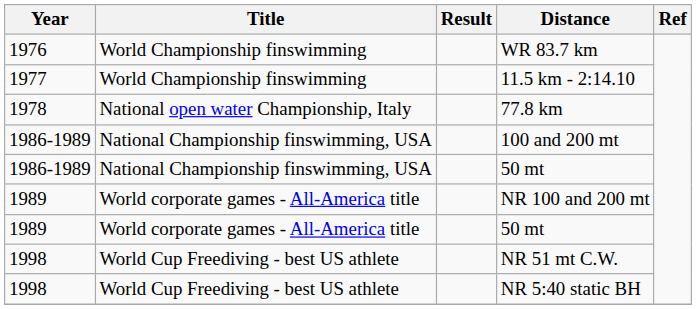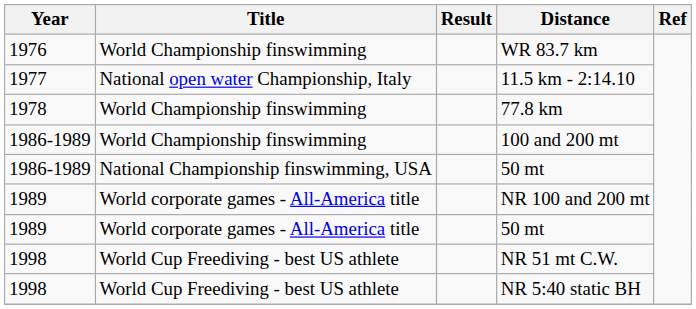 <table class="wikitable">
 <tr>
 <th scope="col">Year</th>
 <th scope="col">Title</th>
 <th scope="col">Result</th>
 <th scope="col">Distance</th>
 <th scope="col">Ref</th>
 </tr>
 <tr>
 <td>1976</td>
 <td>World Championship finswimming</td>
 <td></td>
 <td>WR 83.7 km</td>
 <td rowspan="9"></td>
 </tr>
 <tr>
 <td>1977</td>
-<td>World Championship finswimming</td>
+<td>National <a href='#'>open water</a> Championship, Italy</td>
 <td></td>
 <td>11.5 km - 2:14.10</td>
 </tr>
 <tr>
 <td>1978</td>
-<td>National <a href='#'>open water</a> Championship, Italy</td>
+<td>World Championship finswimming</td>
 <td></td>
 <td>77.8 km</td>
 </tr>
 <tr>
 <td>1986-1989</td>
-<td>National Championship finswimming, USA</td>
+<td>World Championship finswimming</td>
 <td></td>
 <td>100 and 200 mt</td>
 </tr>
 <tr>
 <td>1986-1989</td>
 <td>National Championship finswimming, USA</td>
 <td></td>
 <td>50 mt</td>
 </tr>
 <tr>
 <td>1989</td>
 <td>World corporate games - <a href='#'>All-America</a> title</td>
 <td></td>
 <td>NR 100 and 200 mt</td>
 </tr>
 <tr>
 <td>1989</td>
 <td>World corporate games - <a href='#'>All-America</a> title</td>
 <td></td>
 <td>50 mt</td>
 </tr>
 <tr>
 <td>1998</td>
 <td>World Cup Freediving - best US athlete</td>
 <td></td>
 <td>NR 51 mt C.W.</td>
 </tr>
 <tr>
 <td>1998</td>
 <td>World Cup Freediving - best US athlete</td>
 <td></td>
 <td>NR 5:40 static BH</td>
 </tr>
 <tr>
 </tr>
 </table>
